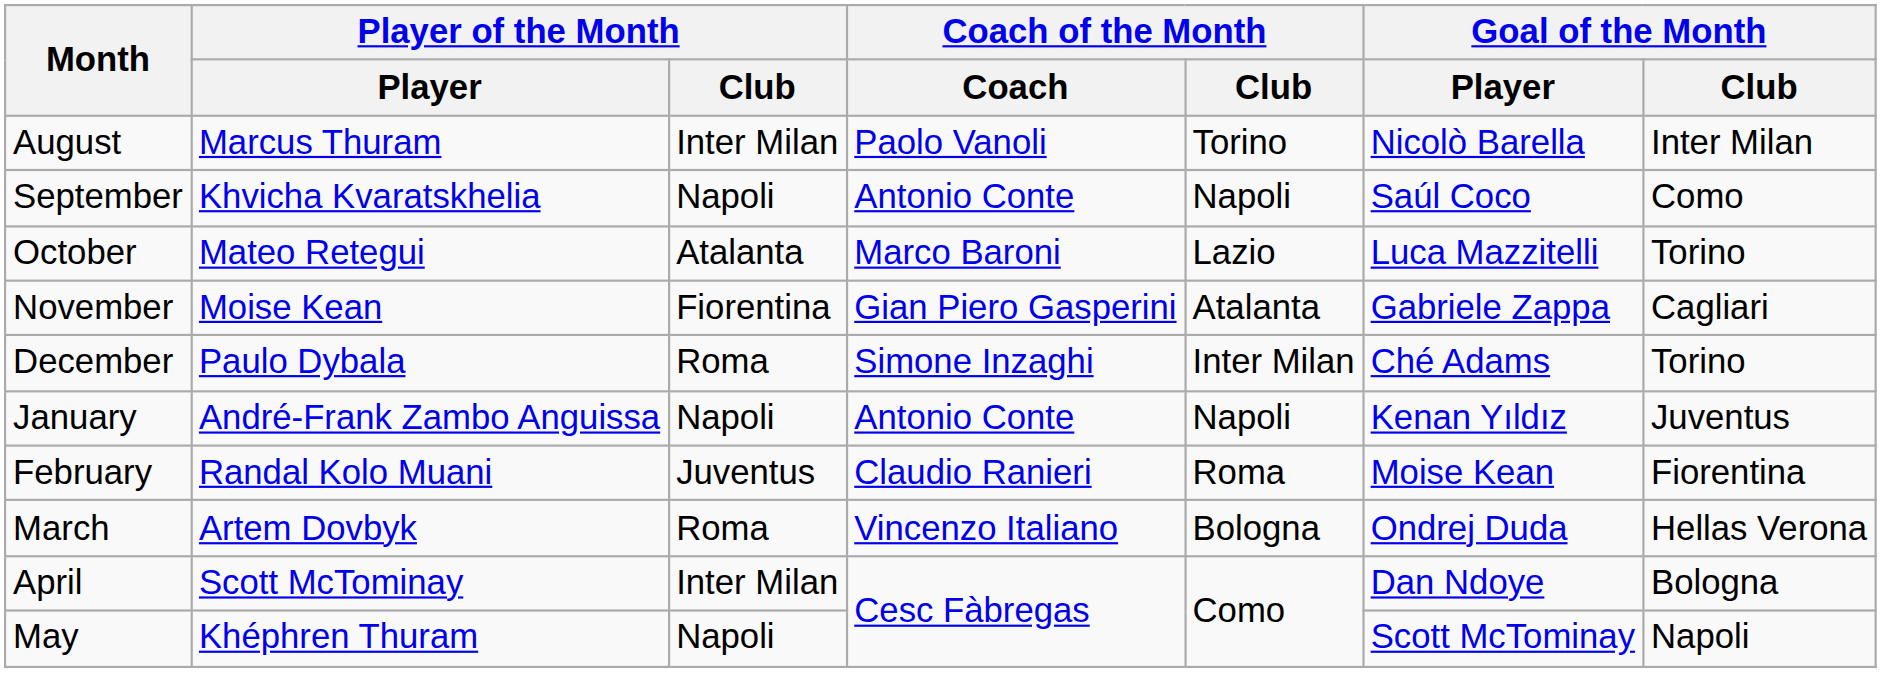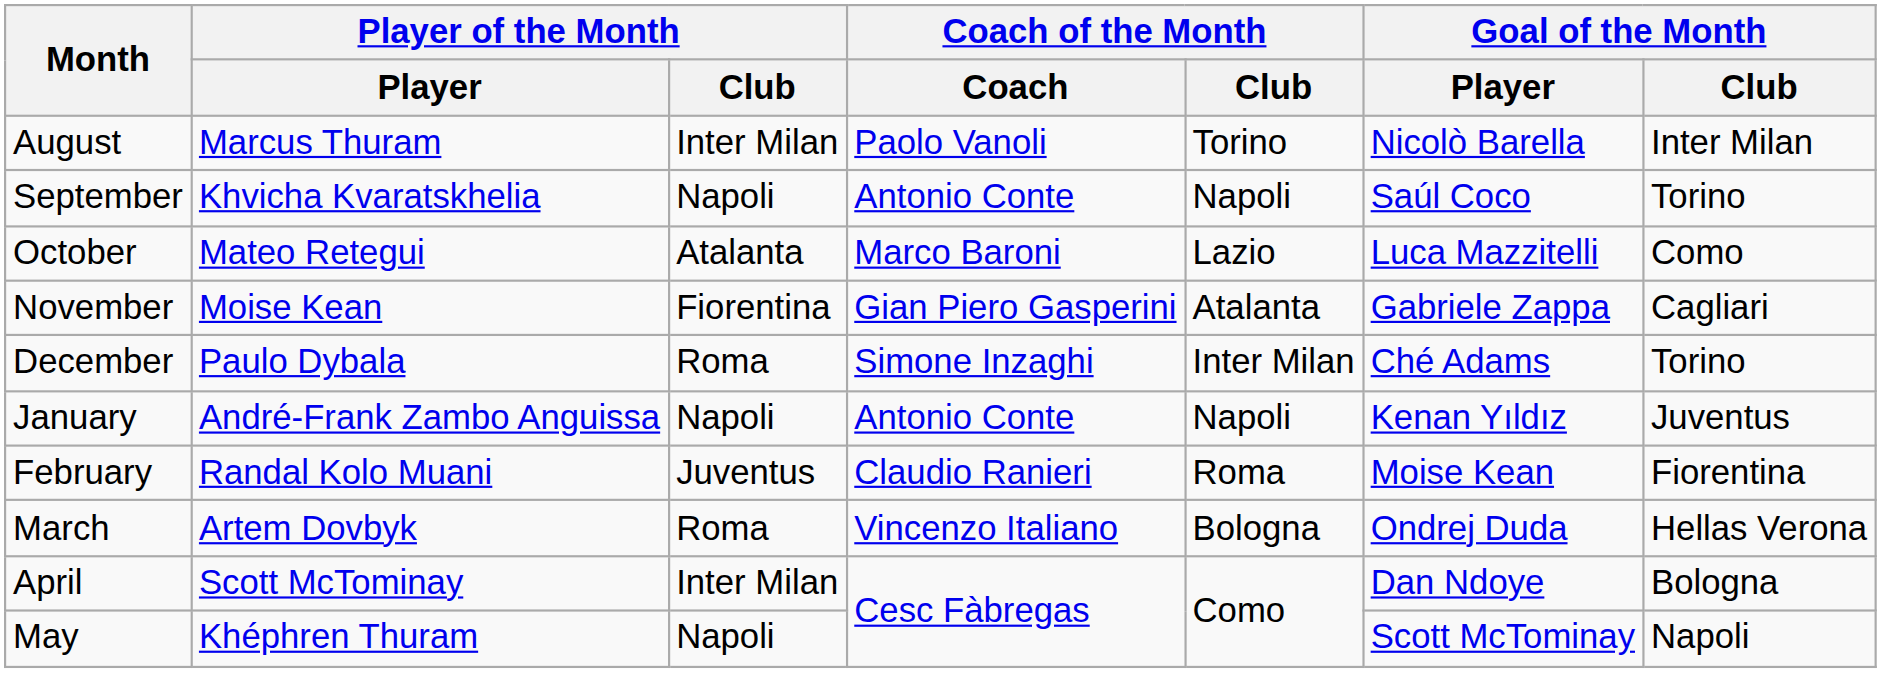 <table class="wikitable">
 <tr>
 <th rowspan="2">Month</th>
 <th colspan="2"><a href='#'>Player of the Month</a></th>
 <th colspan="2"><a href='#'>Coach of the Month</a></th>
 <th colspan="2"><a href='#'>Goal of the Month</a></th>
 </tr>
 <tr>
 <th>Player</th>
 <th>Club</th>
 <th>Coach</th>
 <th>Club</th>
 <th>Player</th>
 <th>Club</th>
 </tr>
 <tr>
 <td>August</td>
 <td> <a href='#'>Marcus Thuram</a></td>
 <td>Inter Milan</td>
 <td> <a href='#'>Paolo Vanoli</a></td>
 <td>Torino</td>
 <td> <a href='#'>Nicolò Barella</a></td>
 <td>Inter Milan</td>
 </tr>
 <tr>
 <td>September</td>
 <td> <a href='#'>Khvicha Kvaratskhelia</a></td>
 <td>Napoli</td>
 <td> <a href='#'>Antonio Conte</a></td>
 <td>Napoli</td>
 <td> <a href='#'>Saúl Coco</a></td>
-<td>Como</td>
+<td>Torino</td>
 </tr>
 <tr>
 <td>October</td>
 <td> <a href='#'>Mateo Retegui</a></td>
 <td>Atalanta</td>
 <td> <a href='#'>Marco Baroni</a></td>
 <td>Lazio</td>
 <td> <a href='#'>Luca Mazzitelli</a></td>
-<td>Torino</td>
+<td>Como</td>
 </tr>
 <tr>
 <td>November</td>
 <td> <a href='#'>Moise Kean</a></td>
 <td>Fiorentina</td>
 <td> <a href='#'>Gian Piero Gasperini</a></td>
 <td>Atalanta</td>
 <td> <a href='#'>Gabriele Zappa</a></td>
 <td>Cagliari</td>
 </tr>
 <tr>
 <td>December</td>
 <td> <a href='#'>Paulo Dybala</a></td>
 <td>Roma</td>
 <td> <a href='#'>Simone Inzaghi</a></td>
 <td>Inter Milan</td>
 <td> <a href='#'>Ché Adams</a></td>
 <td>Torino</td>
 </tr>
 <tr>
 <td>January</td>
 <td> <a href='#'>André-Frank Zambo Anguissa</a></td>
 <td>Napoli</td>
 <td> <a href='#'>Antonio Conte</a></td>
 <td>Napoli</td>
 <td> <a href='#'>Kenan Yıldız</a></td>
 <td>Juventus</td>
 </tr>
 <tr>
 <td>February</td>
 <td> <a href='#'>Randal Kolo Muani</a></td>
 <td>Juventus</td>
 <td> <a href='#'>Claudio Ranieri</a></td>
 <td>Roma</td>
 <td> <a href='#'>Moise Kean</a></td>
 <td>Fiorentina</td>
 </tr>
 <tr>
 <td>March</td>
 <td> <a href='#'>Artem Dovbyk</a></td>
 <td>Roma</td>
 <td> <a href='#'>Vincenzo Italiano</a></td>
 <td>Bologna</td>
 <td> <a href='#'>Ondrej Duda</a></td>
 <td>Hellas Verona</td>
 </tr>
 <tr>
 <td>April</td>
 <td> <a href='#'>Scott McTominay</a></td>
 <td>Inter Milan</td>
 <td rowspan="2"> <a href='#'>Cesc Fàbregas</a></td>
 <td rowspan="2">Como</td>
 <td> <a href='#'>Dan Ndoye</a></td>
 <td>Bologna</td>
 </tr>
 <tr>
 <td>May</td>
 <td> <a href='#'>Khéphren Thuram</a></td>
 <td>Napoli</td>
 <td> <a href='#'>Scott McTominay</a></td>
 <td>Napoli</td>
 </tr>
 </table>
